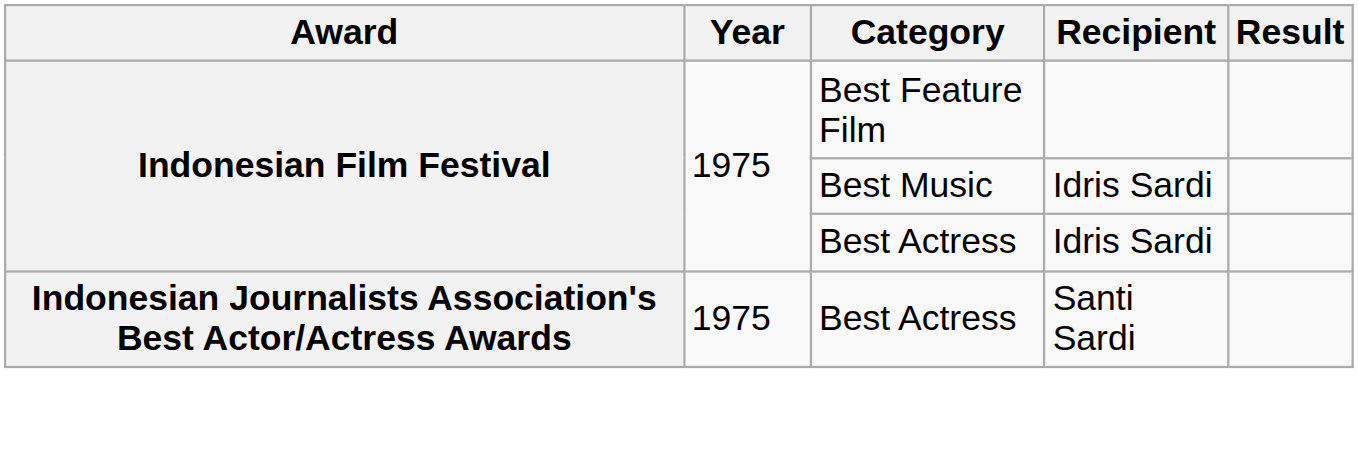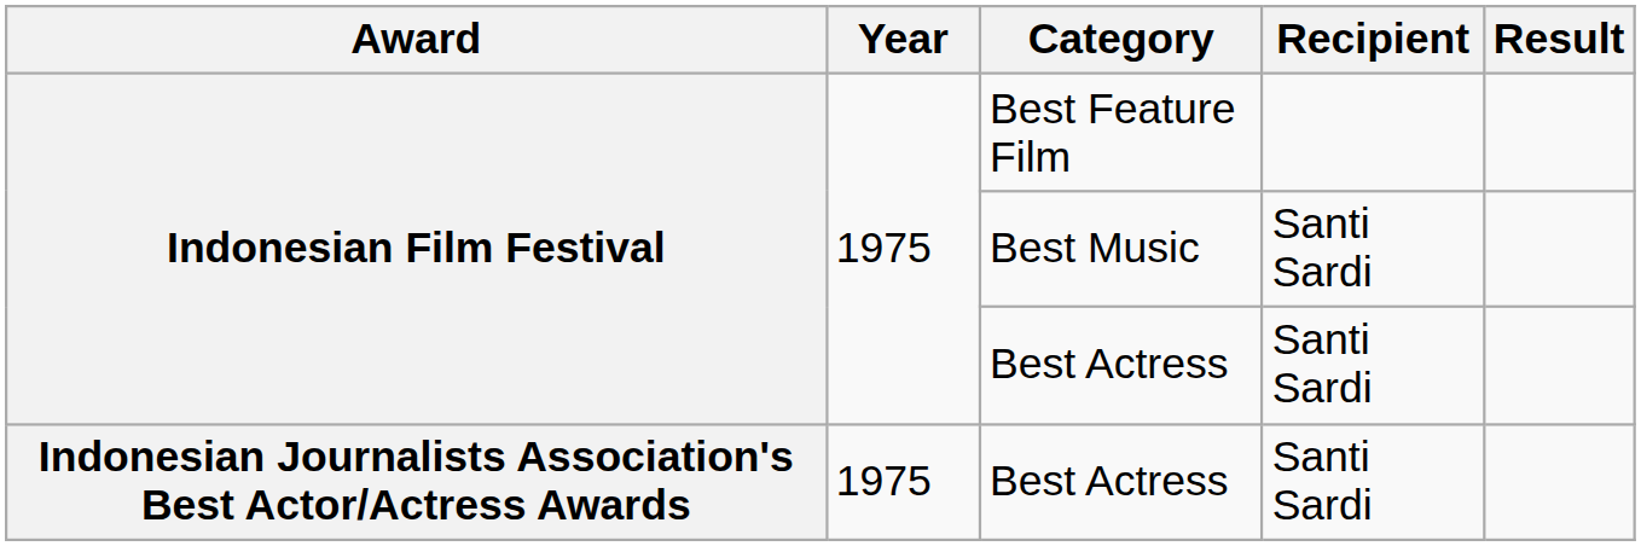 <table class="wikitable">
 <tr>
 <th scope="col">Award</th>
 <th scope="col" width="50">Year</th>
 <th scope="col">Category</th>
 <th scope="col">Recipient</th>
 <th scope="col">Result</th>
 </tr>
 <tr>
 <th rowspan="3" scope="row">Indonesian Film Festival</th>
 <td rowspan="3">1975</td>
 <td>Best Feature Film</td>
 <td></td>
 <td></td>
 </tr>
 <tr>
 <td>Best Music</td>
-<td>Idris Sardi</td>
+<td>Santi Sardi</td>
 <td></td>
 </tr>
 <tr>
 <td>Best Actress</td>
-<td>Idris Sardi</td>
+<td>Santi Sardi</td>
 <td></td>
 </tr>
 <tr>
 <th rowspan="1" scope="row">Indonesian Journalists Association's Best Actor/Actress Awards</th>
 <td rowspan="1">1975</td>
 <td>Best Actress</td>
 <td>Santi Sardi</td>
 <td></td>
 </tr>
 </table>
